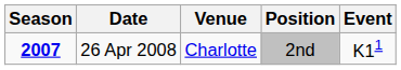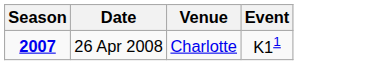 <table class="wikitable" style="text-align:center; font-size:95%;">
 <tr>
 <th>Season</th>
 <th>Date</th>
 <th>Venue</th>
-<th>Position</th>
 <th>Event</th>
 </tr>
 <tr>
 <td><strong><a href='#'>2007</a></strong></td>
 <td align=right>26 Apr 2008</td>
 <td align=left><a href='#'>Charlotte</a></td>
-<td bgcolor=silver>2nd</td>
 <td>K1<sup><a href='#'>1</a></sup></td>
 </tr>
 </table>
